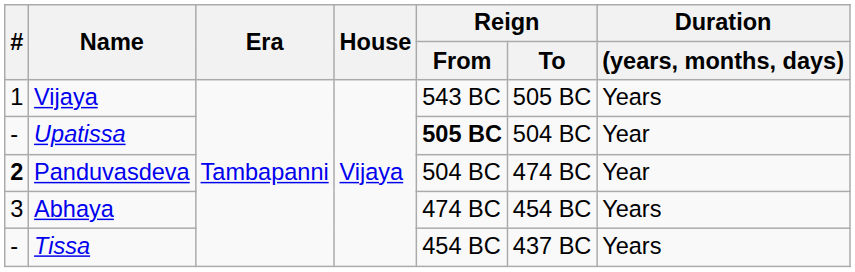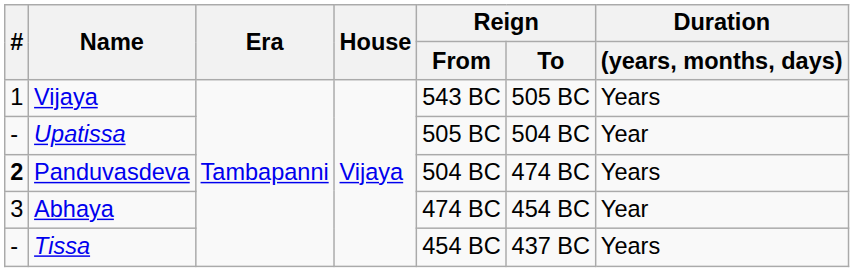 <table class="wikitable sortable">
 <tr style="background:#efefef;">
 <th rowspan=2>#</th>
 <th rowspan=2>Name</th>
 <th rowspan=2>Era</th>
 <th rowspan=2>House</th>
 <th colspan=2>Reign</th>
 <th colspan=1>Duration</th>
 </tr>
 <tr>
 <th>From</th>
 <th>To</th>
 <th>(years, months, days)</th>
 </tr>
 <tr>
 <td>1</td>
 <td><a href='#'>Vijaya</a></td>
 <td rowspan=6><a href='#'>Tambapanni</a></td>
 <td rowspan=6><a href='#'>Vijaya</a></td>
 <td>543 BC</td>
 <td>505 BC</td>
 <td> Years</td>
 </tr>
 <tr>
 <td>-</td>
 <td><em><a href='#'>Upatissa</a></em></td>
-<td><strong>505 BC</strong></td>
+<td>505 BC</td>
 <td>504 BC</td>
 <td> Year</td>
 </tr>
 <tr>
 <td><strong>2</strong></td>
 <td><a href='#'>Panduvasdeva</a></td>
 <td>504 BC</td>
 <td>474 BC</td>
-<td> Year</td>
+<td> Years</td>
 </tr>
 <tr>
 <td>3</td>
 <td><a href='#'>Abhaya</a></td>
 <td>474 BC</td>
 <td>454 BC</td>
-<td> Years</td>
+<td> Year</td>
 </tr>
 <tr>
 <td>-</td>
 <td><em><a href='#'>Tissa</a></em></td>
 <td>454 BC</td>
 <td>437 BC</td>
 <td> Years</td>
 </tr>
 </table>
